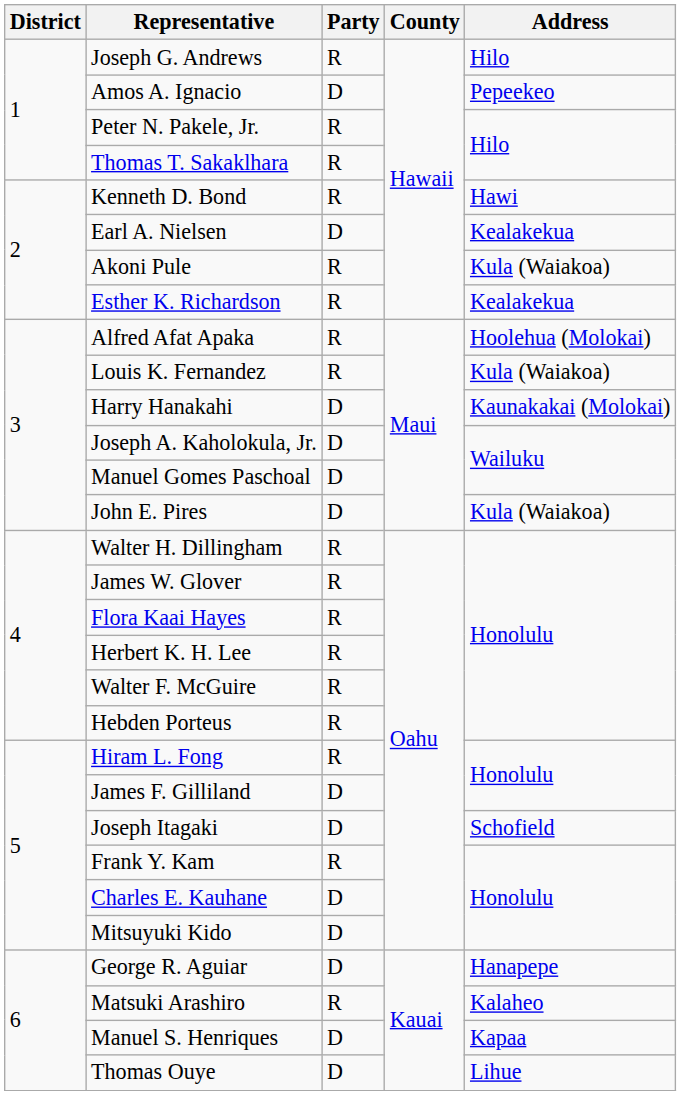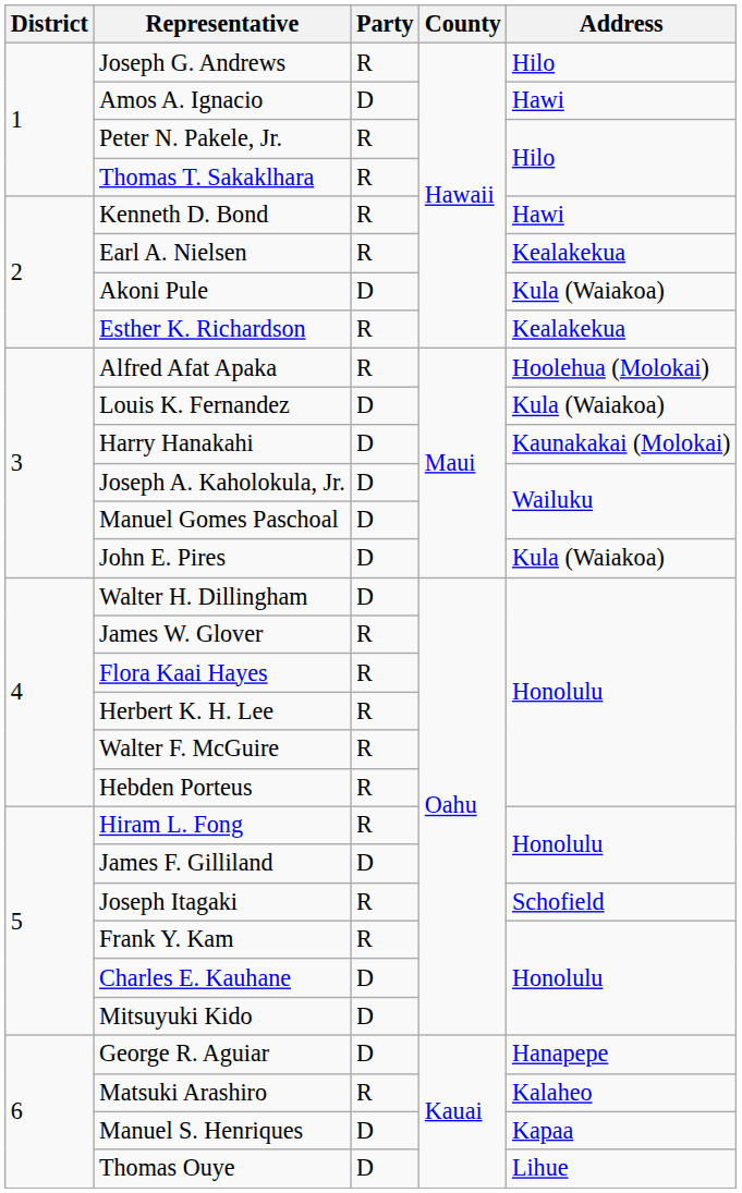 <table class= "sortable wikitable">
 <tr>
 <th>District</th>
 <th>Representative</th>
 <th>Party</th>
 <th>County</th>
 <th>Address</th>
 </tr>
 <tr>
 <td rowspan=4>1</td>
 <td>Joseph G. Andrews</td>
 <td>R</td>
 <td rowspan=8><a href='#'>Hawaii</a></td>
 <td><a href='#'>Hilo</a></td>
 </tr>
 <tr>
 <td>Amos A. Ignacio</td>
 <td>D</td>
-<td><a href='#'>Pepeekeo</a></td>
+<td><a href='#'>Hawi</a></td>
 </tr>
 <tr>
 <td>Peter N. Pakele, Jr.</td>
 <td>R</td>
 <td rowspan=2><a href='#'>Hilo</a></td>
 </tr>
 <tr>
 <td><a href='#'>Thomas T. Sakaklhara</a></td>
 <td>R</td>
 </tr>
 <tr>
 <td rowspan=4>2</td>
 <td>Kenneth D. Bond</td>
 <td>R</td>
 <td><a href='#'>Hawi</a></td>
 </tr>
 <tr>
 <td>Earl A. Nielsen</td>
-<td>D</td>
+<td>R</td>
 <td><a href='#'>Kealakekua</a></td>
 </tr>
 <tr>
 <td>Akoni Pule</td>
-<td>R</td>
+<td>D</td>
 <td><a href='#'>Kula</a> (Waiakoa)</td>
 </tr>
 <tr>
 <td><a href='#'>Esther K. Richardson</a></td>
 <td>R</td>
 <td><a href='#'>Kealakekua</a></td>
 </tr>
 <tr>
 <td rowspan=6>3</td>
 <td>Alfred Afat Apaka</td>
 <td>R</td>
 <td rowspan=6><a href='#'>Maui</a></td>
 <td><a href='#'>Hoolehua</a> (<a href='#'>Molokai</a>)</td>
 </tr>
 <tr>
 <td>Louis K. Fernandez</td>
-<td>R</td>
+<td>D</td>
 <td><a href='#'>Kula</a> (Waiakoa)</td>
 </tr>
 <tr>
 <td>Harry Hanakahi</td>
 <td>D</td>
 <td><a href='#'>Kaunakakai</a> (<a href='#'>Molokai</a>)</td>
 </tr>
 <tr>
 <td>Joseph A. Kaholokula, Jr.</td>
 <td>D</td>
 <td rowspan=2><a href='#'>Wailuku</a></td>
 </tr>
 <tr>
 <td>Manuel Gomes Paschoal</td>
 <td>D</td>
 </tr>
 <tr>
 <td>John E. Pires</td>
 <td>D</td>
 <td><a href='#'>Kula</a> (Waiakoa)</td>
 </tr>
 <tr>
 <td rowspan=6>4</td>
 <td>Walter H. Dillingham</td>
-<td>R</td>
+<td>D</td>
 <td rowspan=12><a href='#'>Oahu</a></td>
 <td rowspan=6><a href='#'>Honolulu</a></td>
 </tr>
 <tr>
 <td>James W. Glover</td>
 <td>R</td>
 </tr>
 <tr>
 <td><a href='#'>Flora Kaai Hayes</a></td>
 <td>R</td>
 </tr>
 <tr>
 <td>Herbert K. H. Lee</td>
 <td>R</td>
 </tr>
 <tr>
 <td>Walter F. McGuire</td>
 <td>R</td>
 </tr>
 <tr>
 <td>Hebden Porteus</td>
 <td>R</td>
 </tr>
 <tr>
 <td rowspan=6>5</td>
 <td><a href='#'>Hiram L. Fong</a></td>
 <td>R</td>
 <td rowspan=2><a href='#'>Honolulu</a></td>
 </tr>
 <tr>
 <td>James F. Gilliland</td>
 <td>D</td>
 </tr>
 <tr>
 <td>Joseph Itagaki</td>
-<td>D</td>
+<td>R</td>
 <td><a href='#'>Schofield</a></td>
 </tr>
 <tr>
 <td>Frank Y. Kam</td>
 <td>R</td>
 <td rowspan=3><a href='#'>Honolulu</a></td>
 </tr>
 <tr>
 <td><a href='#'>Charles E. Kauhane</a></td>
 <td>D</td>
 </tr>
 <tr>
 <td>Mitsuyuki Kido</td>
 <td>D</td>
 </tr>
 <tr>
 <td rowspan=4>6</td>
 <td>George R. Aguiar</td>
 <td>D</td>
 <td rowspan=4><a href='#'>Kauai</a></td>
 <td><a href='#'>Hanapepe</a></td>
 </tr>
 <tr>
 <td>Matsuki Arashiro</td>
 <td>R</td>
 <td><a href='#'>Kalaheo</a></td>
 </tr>
 <tr>
 <td>Manuel S. Henriques</td>
 <td>D</td>
 <td><a href='#'>Kapaa</a></td>
 </tr>
 <tr>
 <td>Thomas Ouye</td>
 <td>D</td>
 <td><a href='#'>Lihue</a></td>
 </tr>
 <tr>
 </tr>
 </table>
